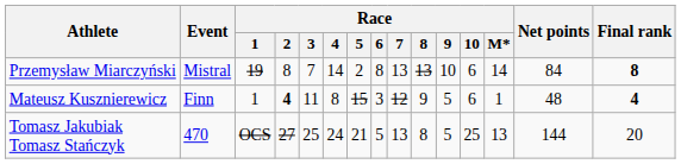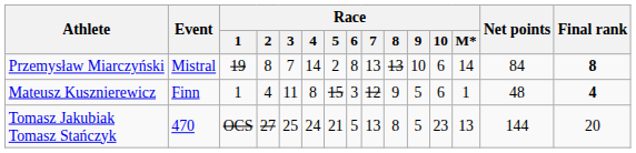 <table class="wikitable" style="font-size:90%">
 <tr>
 <th rowspan=2>Athlete</th>
 <th rowspan=2>Event</th>
 <th colspan=11>Race</th>
 <th rowspan=2>Net points</th>
 <th rowspan=2>Final rank</th>
 </tr>
 <tr style="font-size:95%">
 <th>1</th>
 <th>2</th>
 <th>3</th>
 <th>4</th>
 <th>5</th>
 <th>6</th>
 <th>7</th>
 <th>8</th>
 <th>9</th>
 <th>10</th>
 <th>M*</th>
 </tr>
 <tr align=center>
 <td align=left><a href='#'>Przemysław Miarczyński</a></td>
 <td align=left><a href='#'>Mistral</a></td>
 <td><s>19</s></td>
 <td>8</td>
 <td>7</td>
 <td>14</td>
 <td>2</td>
 <td>8</td>
 <td>13</td>
 <td><s>13</s></td>
 <td>10</td>
 <td>6</td>
 <td>14</td>
 <td>84</td>
 <td><strong>8</strong></td>
 </tr>
 <tr align=center>
 <td align=left><a href='#'>Mateusz Kusznierewicz</a></td>
 <td align=left><a href='#'>Finn</a></td>
 <td>1</td>
-<td><strong>4</strong></td>
+<td>4</td>
 <td>11</td>
 <td>8</td>
 <td><s>15</s></td>
 <td>3</td>
 <td><s>12</s></td>
 <td>9</td>
 <td>5</td>
 <td>6</td>
 <td>1</td>
 <td>48</td>
 <td><strong>4</strong></td>
 </tr>
 <tr align=center>
 <td align=left><a href='#'>Tomasz Jakubiak</a><br><a href='#'>Tomasz Stańczyk</a></td>
 <td align=left><a href='#'>470</a></td>
 <td><s>OCS</s></td>
 <td><s>27</s></td>
 <td>25</td>
 <td>24</td>
 <td>21</td>
 <td>5</td>
 <td>13</td>
 <td>8</td>
 <td>5</td>
-<td>25</td>
+<td>23</td>
 <td>13</td>
 <td>144</td>
 <td>20</td>
 </tr>
 </table>
